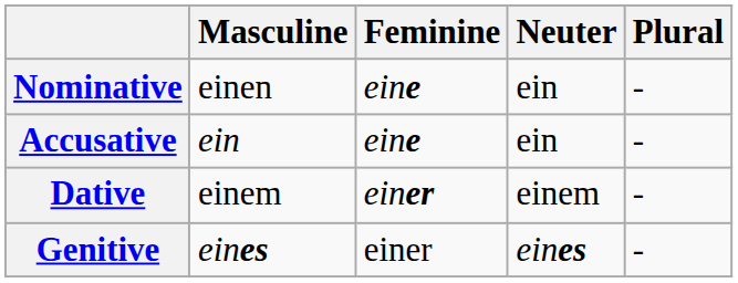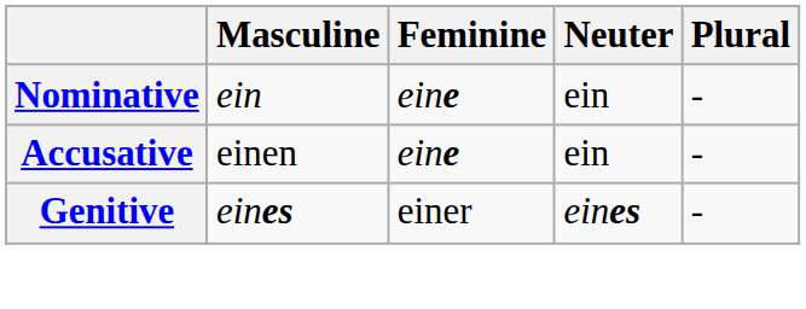 <table class="wikitable">
 <tr>
 <th></th>
 <th>Masculine</th>
 <th>Feminine</th>
 <th>Neuter</th>
 <th>Plural</th>
 </tr>
 <tr>
 <th><a href='#'>Nominative</a></th>
-<td></em>ein</strong>en</em></strong></td>
+<td><em>ein</em></td>
 <td><em>ein<strong>e<strong><em></td>
 <td></em>ein<em></td>
 <td></em>-<em></td>
 </tr>
 <tr>
 <th><a href='#'>Accusative</a></th>
-<td><em>ein</em></td>
+<td></em>ein</strong>en</em></strong></td>
 <td><em>ein<strong>e<strong><em></td>
 <td></em>ein<em></td>
 <td></em>-<em></td>
-</tr>
-<tr>
-<th><a href='#'>Dative</a></th>
-<td></em>ein</strong>em</em></strong></td>
-<td><em>ein<strong>er<strong><em></td>
-<td></em>ein</strong>em</em></strong></td>
-<td><em>-</em></td>
 </tr>
 <tr>
 <th><a href='#'>Genitive</a></th>
 <td><em>ein<strong>es<strong><em></td>
 <td></em>ein</strong>er</em></strong></td>
 <td><em>ein<strong>es<strong><em></td>
 <td></em>-<em></td>
 </tr>
 </table>
